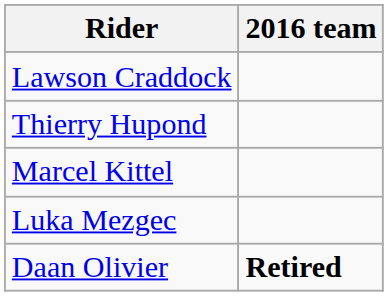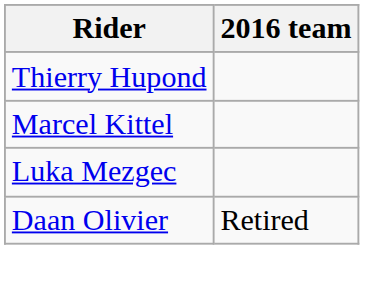 <table class="wikitable">
 <tr>
 <th>Rider</th>
 <th>2016 team</th>
-</tr>
-<tr>
-<td><a href='#'>Lawson Craddock</a></td>
-<td></td>
 </tr>
 <tr>
 <td><a href='#'>Thierry Hupond</a></td>
 <td></td>
 </tr>
 <tr>
 <td><a href='#'>Marcel Kittel</a></td>
 <td></td>
 </tr>
 <tr>
 <td><a href='#'>Luka Mezgec</a></td>
 <td></td>
 </tr>
 <tr>
 <td><a href='#'>Daan Olivier</a></td>
-<td><strong>Retired</strong></td>
+<td>Retired</td>
 </tr>
 </table>
